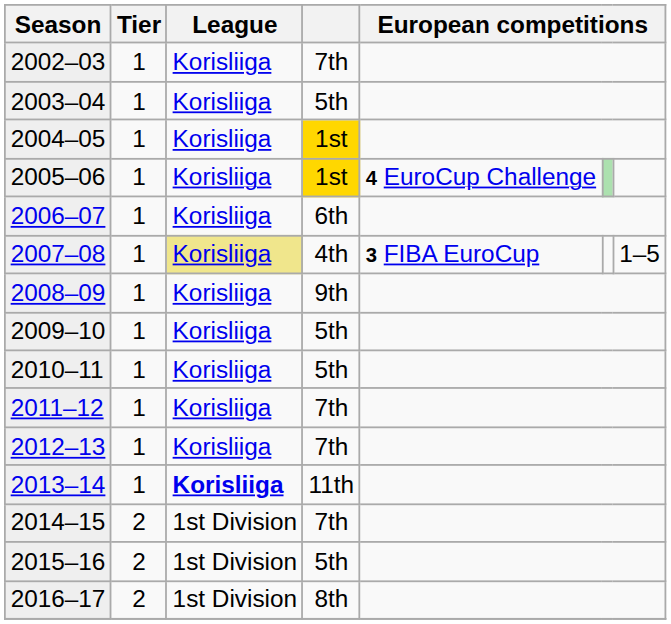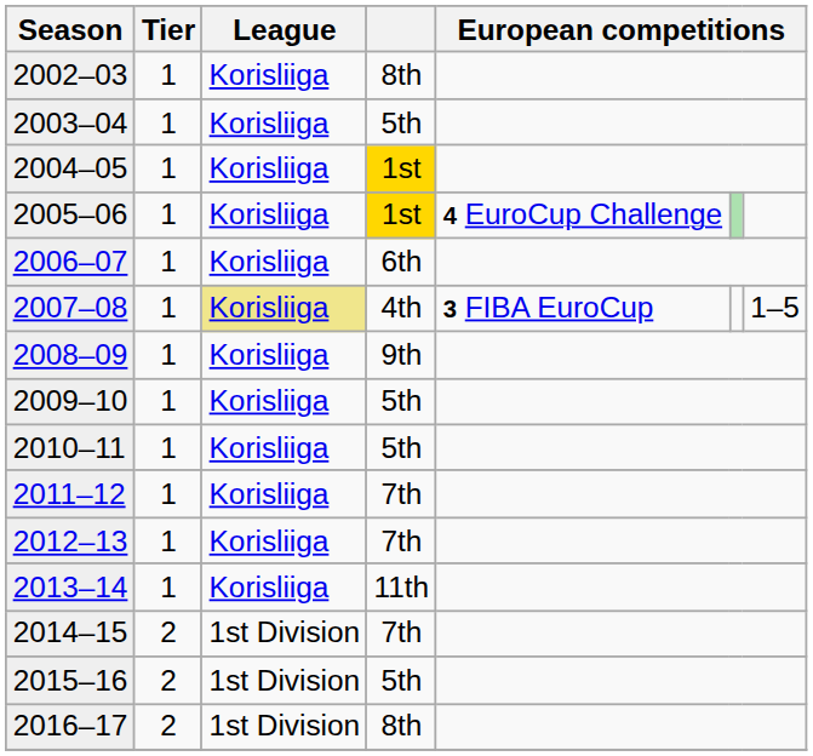 <table class="wikitable" style="font-size:85%">
 <tr>
 <th>Season</th>
 <th>Tier</th>
 <th>League</th>
 <th></th>
 <th colspan=3>European competitions</th>
 </tr>
 <tr>
 <td style="background:#efefef;">2002–03</td>
 <td align="center">1</td>
 <td><a href='#'>Korisliiga</a></td>
-<td align=center>7th</td>
+<td align=center>8th</td>
 <td colspan=3></td>
 </tr>
 <tr>
 <td style="background:#efefef;">2003–04</td>
 <td align="center">1</td>
 <td><a href='#'>Korisliiga</a></td>
 <td align=center>5th</td>
 <td colspan=3></td>
 </tr>
 <tr>
 <td style="background:#efefef;">2004–05</td>
 <td align="center">1</td>
 <td><a href='#'>Korisliiga</a></td>
 <td align=center bgcolor=gold>1st</td>
 <td colspan=3></td>
 </tr>
 <tr>
 <td style="background:#efefef;">2005–06</td>
 <td align="center">1</td>
 <td><a href='#'>Korisliiga</a></td>
 <td align=center bgcolor=gold>1st</td>
 <td><small><strong>4</strong></small> <a href='#'>EuroCup Challenge</a></td>
 <td bgcolor=#ACE1AF></td>
 <td></td>
 </tr>
 <tr>
 <td style="background:#efefef;"><a href='#'>2006–07</a></td>
 <td align="center">1</td>
 <td><a href='#'>Korisliiga</a></td>
 <td align=center>6th</td>
 <td colspan=3></td>
 </tr>
 <tr>
 <td style="background:#efefef;"><a href='#'>2007–08</a></td>
 <td align="center">1</td>
 <td style="background: khaki;"><a href='#'>Korisliiga</a></td>
 <td align=center>4th</td>
 <td><small><strong>3</strong></small> <a href='#'>FIBA EuroCup</a></td>
 <td></td>
 <td>1–5</td>
 </tr>
 <tr>
 <td style="background:#efefef;"><a href='#'>2008–09</a></td>
 <td align="center">1</td>
 <td><a href='#'>Korisliiga</a></td>
 <td align=center>9th</td>
 <td colspan=3></td>
 </tr>
 <tr>
 <td style="background:#efefef;">2009–10</td>
 <td align="center">1</td>
 <td><a href='#'>Korisliiga</a></td>
 <td align=center>5th</td>
 <td colspan=3></td>
 </tr>
 <tr>
 <td style="background:#efefef;">2010–11</td>
 <td align="center">1</td>
 <td><a href='#'>Korisliiga</a></td>
 <td align=center>5th</td>
 <td colspan=3></td>
 </tr>
 <tr>
 <td style="background:#efefef;"><a href='#'>2011–12</a></td>
 <td align="center">1</td>
 <td><a href='#'>Korisliiga</a></td>
 <td align=center>7th</td>
 <td colspan=3></td>
 </tr>
 <tr>
 <td style="background:#efefef;"><a href='#'>2012–13</a></td>
 <td align="center">1</td>
 <td><a href='#'>Korisliiga</a></td>
 <td align=center>7th</td>
 <td colspan=3></td>
 </tr>
 <tr>
 <td style="background:#efefef;"><a href='#'>2013–14</a></td>
 <td align="center">1</td>
-<td><strong><a href='#'>Korisliiga</a></strong></td>
+<td><a href='#'>Korisliiga</a></td>
 <td align=center>11th</td>
 <td colspan=3></td>
 </tr>
 <tr>
 <td style="background:#efefef;">2014–15</td>
 <td align="center">2</td>
 <td>1st Division</td>
 <td align=center>7th</td>
 <td colspan=3></td>
 </tr>
 <tr>
 <td style="background:#efefef;">2015–16</td>
 <td align="center">2</td>
 <td>1st Division</td>
 <td align=center>5th</td>
 <td colspan=3></td>
 </tr>
 <tr>
 <td style="background:#efefef;">2016–17</td>
 <td align="center">2</td>
 <td>1st Division</td>
 <td align=center>8th</td>
 <td colspan=3></td>
 </tr>
 <tr>
 </tr>
 </table>
